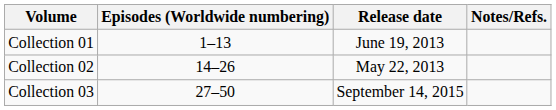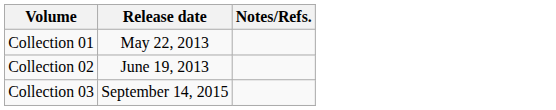 <table class="wikitable" style="text-align: center">
 <tr>
 <th>Volume</th>
-<th>Episodes (Worldwide numbering)</th>
 <th>Release date</th>
 <th>Notes/Refs.</th>
 </tr>
 <tr>
 <td>Collection 01</td>
-<td>1–13</td>
+<td>May 22, 2013</td>
+<td></td>
+</tr>
+<tr>
+<td>Collection 02</td>
 <td>June 19, 2013</td>
 <td></td>
 </tr>
 <tr>
-<td>Collection 02</td>
-<td>14–26</td>
-<td>May 22, 2013</td>
-<td></td>
-</tr>
-<tr>
 <td>Collection 03</td>
-<td>27–50</td>
 <td>September 14, 2015</td>
 <td></td>
 </tr>
 </table>
